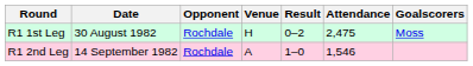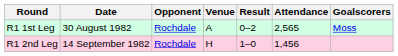 <table class="wikitable">
 <tr>
 <th>Round</th>
 <th>Date</th>
 <th>Opponent</th>
 <th>Venue</th>
 <th>Result</th>
 <th>Attendance</th>
 <th>Goalscorers</th>
 </tr>
 <tr style="background-color: #d0ffe3;">
 <td>R1 1st Leg</td>
 <td>30 August 1982</td>
 <td><a href='#'>Rochdale</a></td>
-<td>H</td>
+<td>A</td>
 <td>0–2</td>
-<td>2,475</td>
+<td>2,565</td>
 <td><a href='#'>Moss</a></td>
 </tr>
 <tr style="background-color: #ffd0e3;">
 <td>R1 2nd Leg</td>
 <td>14 September 1982</td>
 <td><a href='#'>Rochdale</a></td>
-<td>A</td>
+<td>H</td>
 <td>1–0</td>
-<td>1,546</td>
+<td>1,456</td>
 <td></td>
 </tr>
 </table>
